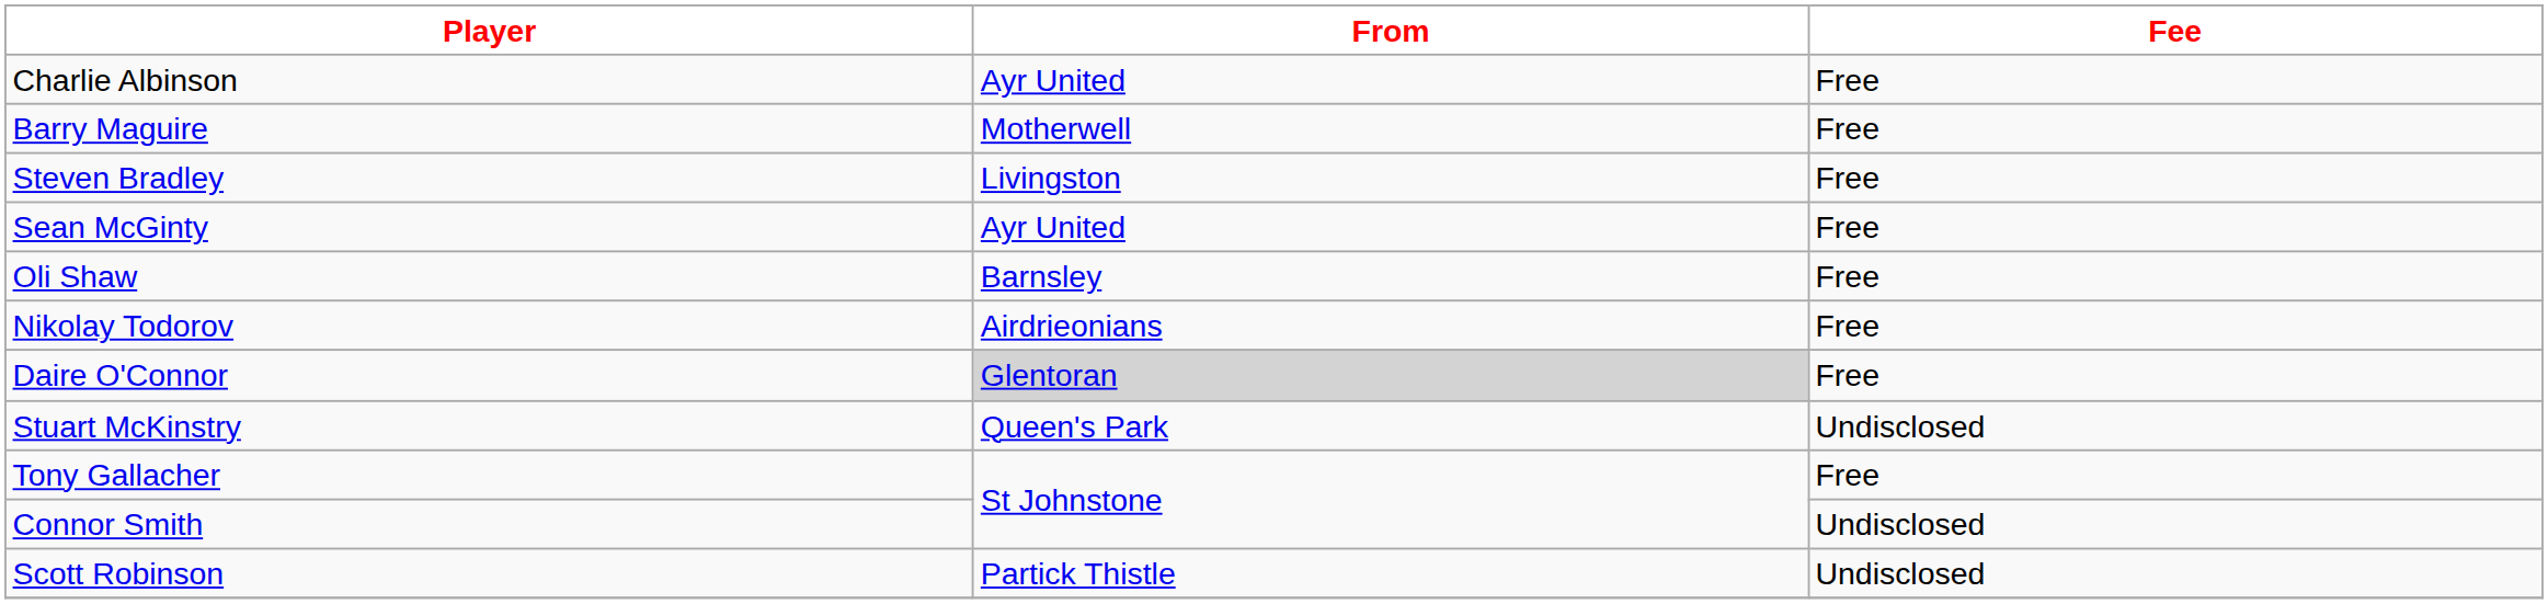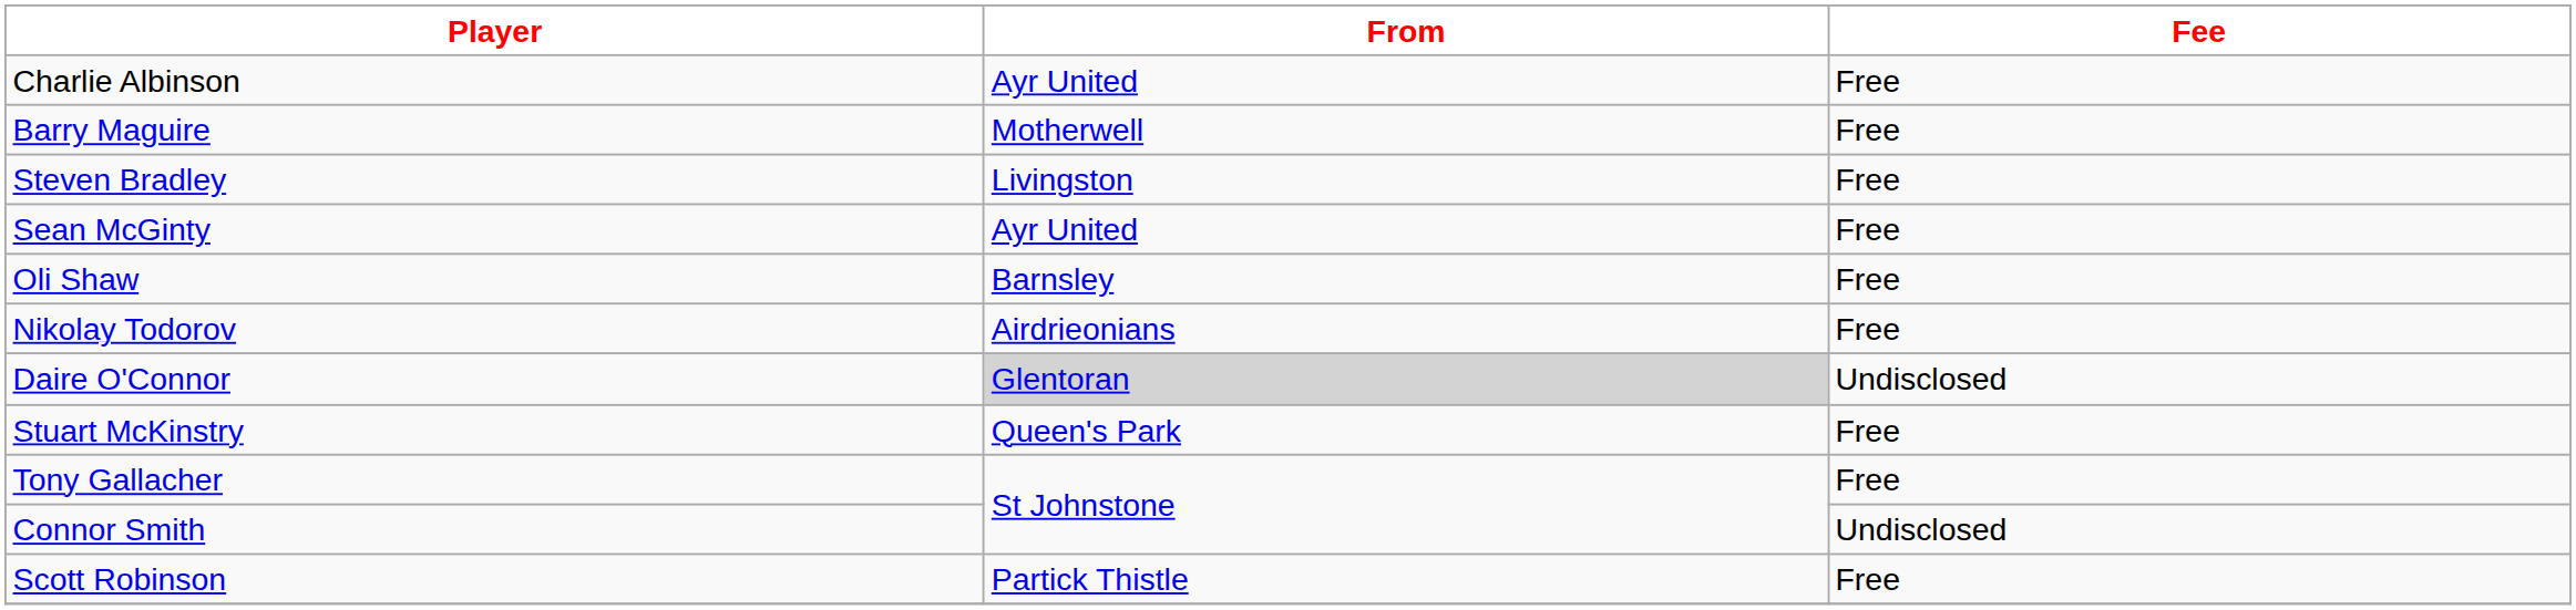 <table class="wikitable" style="text-align:left; font-size:95%;width:98%;">
 <tr>
 <th style="background:white; color:red;">Player</th>
 <th style="background:white; color:red;">From</th>
 <th style="background:white; color:red;">Fee</th>
 </tr>
 <tr>
 <td> Charlie Albinson</td>
 <td> <a href='#'>Ayr United</a></td>
 <td>Free</td>
 </tr>
 <tr>
 <td> <a href='#'>Barry Maguire</a></td>
 <td> <a href='#'>Motherwell</a></td>
 <td>Free</td>
 </tr>
 <tr>
 <td> <a href='#'>Steven Bradley</a></td>
 <td> <a href='#'>Livingston</a></td>
 <td>Free</td>
 </tr>
 <tr>
 <td> <a href='#'>Sean McGinty</a></td>
 <td> <a href='#'>Ayr United</a></td>
 <td>Free</td>
 </tr>
 <tr>
 <td> <a href='#'>Oli Shaw</a></td>
 <td> <a href='#'>Barnsley</a></td>
 <td>Free</td>
 </tr>
 <tr>
 <td> <a href='#'>Nikolay Todorov</a></td>
 <td> <a href='#'>Airdrieonians</a></td>
 <td>Free</td>
 </tr>
 <tr>
 <td> <a href='#'>Daire O'Connor</a></td>
 <td style="background: lightgrey;"> <a href='#'>Glentoran</a></td>
-<td>Free</td>
+<td>Undisclosed</td>
 </tr>
 <tr>
 <td> <a href='#'>Stuart McKinstry</a></td>
 <td> <a href='#'>Queen's Park</a></td>
-<td>Undisclosed</td>
+<td>Free</td>
 </tr>
 <tr>
 <td> <a href='#'>Tony Gallacher</a></td>
 <td rowspan=2> <a href='#'>St Johnstone</a></td>
 <td>Free</td>
 </tr>
 <tr>
 <td> <a href='#'>Connor Smith</a></td>
 <td>Undisclosed</td>
 </tr>
 <tr>
 <td> <a href='#'>Scott Robinson</a></td>
 <td> <a href='#'>Partick Thistle</a></td>
-<td>Undisclosed</td>
+<td>Free</td>
 </tr>
 <tr>
 </tr>
 </table>
